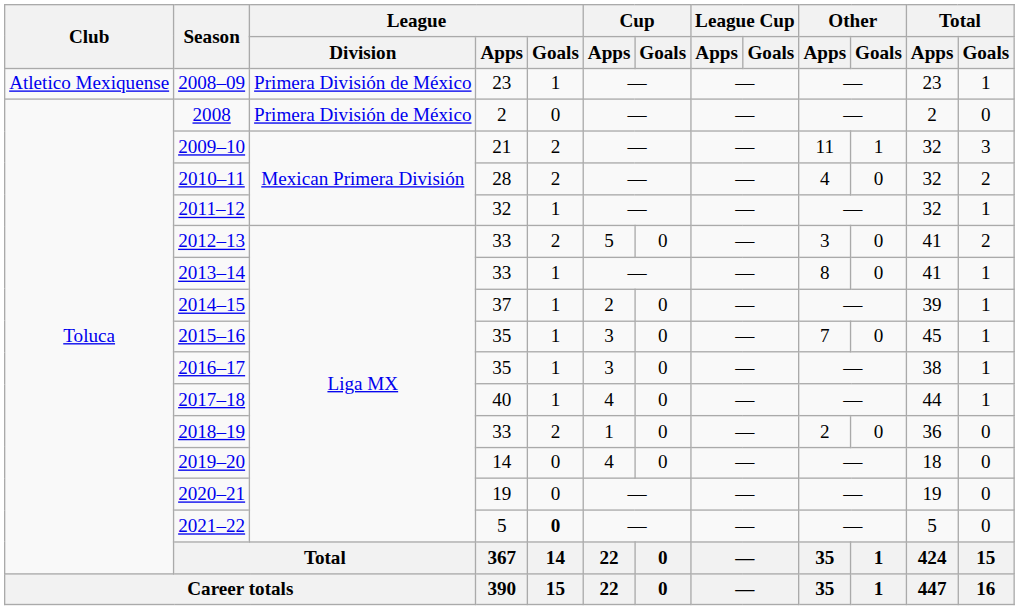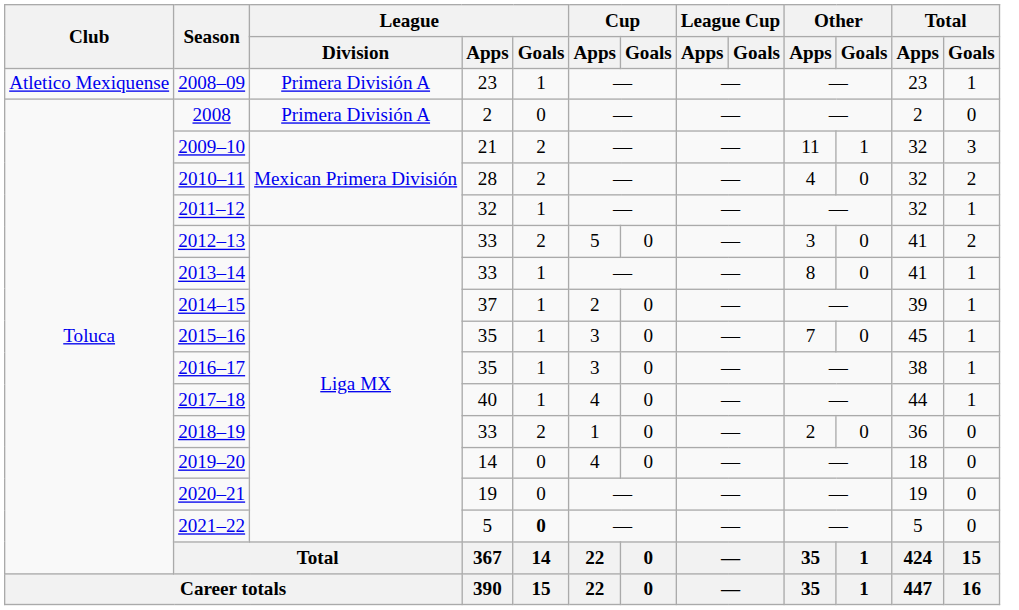 <table class="wikitable" style="font-size:90%; text-align: center">
 <tr>
 <th rowspan=2>Club</th>
 <th rowspan=2>Season</th>
 <th colspan=3>League</th>
 <th colspan=2>Cup</th>
 <th colspan=2>League Cup</th>
 <th colspan=2>Other</th>
 <th colspan=2>Total</th>
 </tr>
 <tr>
 <th>Division</th>
 <th>Apps</th>
 <th>Goals</th>
 <th>Apps</th>
 <th>Goals</th>
 <th>Apps</th>
 <th>Goals</th>
 <th>Apps</th>
 <th>Goals</th>
 <th>Apps</th>
 <th>Goals</th>
 </tr>
 <tr>
 <td><a href='#'>Atletico Mexiquense</a></td>
 <td><a href='#'>2008–09</a></td>
-<td><a href='#'>Primera División de México</a></td>
+<td><a href='#'>Primera División A</a></td>
 <td>23</td>
 <td>1</td>
 <td colspan=2>—</td>
 <td colspan=2>—</td>
 <td colspan=2>—</td>
 <td>23</td>
 <td>1</td>
 </tr>
 <tr>
 <td rowspan=15><a href='#'>Toluca</a></td>
 <td><a href='#'>2008</a></td>
-<td><a href='#'>Primera División de México</a></td>
+<td><a href='#'>Primera División A</a></td>
 <td>2</td>
 <td>0</td>
 <td colspan=2>—</td>
 <td colspan=2>—</td>
 <td colspan=2>—</td>
 <td>2</td>
 <td>0</td>
 </tr>
 <tr>
 <td><a href='#'>2009–10</a></td>
 <td rowspan=3><a href='#'>Mexican Primera División</a></td>
 <td>21</td>
 <td>2</td>
 <td colspan=2>—</td>
 <td colspan=2>—</td>
 <td>11</td>
 <td>1</td>
 <td>32</td>
 <td>3</td>
 </tr>
 <tr>
 <td><a href='#'>2010–11</a></td>
 <td>28</td>
 <td>2</td>
 <td colspan=2>—</td>
 <td colspan=2>—</td>
 <td>4</td>
 <td>0</td>
 <td>32</td>
 <td>2</td>
 </tr>
 <tr>
 <td><a href='#'>2011–12</a></td>
 <td>32</td>
 <td>1</td>
 <td colspan=2>—</td>
 <td colspan=2>—</td>
 <td colspan=2>—</td>
 <td>32</td>
 <td>1</td>
 </tr>
 <tr>
 <td><a href='#'>2012–13</a></td>
 <td rowspan=10><a href='#'>Liga MX</a></td>
 <td>33</td>
 <td>2</td>
 <td>5</td>
 <td>0</td>
 <td colspan=2>—</td>
 <td>3</td>
 <td>0</td>
 <td>41</td>
 <td>2</td>
 </tr>
 <tr>
 <td><a href='#'>2013–14</a></td>
 <td>33</td>
 <td>1</td>
 <td colspan=2>—</td>
 <td colspan=2>—</td>
 <td>8</td>
 <td>0</td>
 <td>41</td>
 <td>1</td>
 </tr>
 <tr>
 <td><a href='#'>2014–15</a></td>
 <td>37</td>
 <td>1</td>
 <td>2</td>
 <td>0</td>
 <td colspan=2>—</td>
 <td colspan=2>—</td>
 <td>39</td>
 <td>1</td>
 </tr>
 <tr>
 <td><a href='#'>2015–16</a></td>
 <td>35</td>
 <td>1</td>
 <td>3</td>
 <td>0</td>
 <td colspan=2>—</td>
 <td>7</td>
 <td>0</td>
 <td>45</td>
 <td>1</td>
 </tr>
 <tr>
 <td><a href='#'>2016–17</a></td>
 <td>35</td>
 <td>1</td>
 <td>3</td>
 <td>0</td>
 <td colspan=2>—</td>
 <td colspan=2>—</td>
 <td>38</td>
 <td>1</td>
 </tr>
 <tr>
 <td><a href='#'>2017–18</a></td>
 <td>40</td>
 <td>1</td>
 <td>4</td>
 <td>0</td>
 <td colspan=2>—</td>
 <td colspan=2>—</td>
 <td>44</td>
 <td>1</td>
 </tr>
 <tr>
 <td><a href='#'>2018–19</a></td>
 <td>33</td>
 <td>2</td>
 <td>1</td>
 <td>0</td>
 <td colspan=2>—</td>
 <td>2</td>
 <td>0</td>
 <td>36</td>
 <td>0</td>
 </tr>
 <tr>
 <td><a href='#'>2019–20</a></td>
 <td>14</td>
 <td>0</td>
 <td>4</td>
 <td>0</td>
 <td colspan=2>—</td>
 <td colspan=2>—</td>
 <td>18</td>
 <td>0</td>
 </tr>
 <tr>
 <td><a href='#'>2020–21</a></td>
 <td>19</td>
 <td>0</td>
 <td colspan=2>—</td>
 <td colspan=2>—</td>
 <td colspan=2>—</td>
 <td>19</td>
 <td>0</td>
 </tr>
 <tr>
 <td><a href='#'>2021–22</a></td>
 <td>5</td>
 <td><strong>0</strong></td>
 <td colspan=2>—</td>
 <td colspan=2>—</td>
 <td colspan=2>—</td>
 <td>5</td>
 <td>0</td>
 </tr>
 <tr>
 <th colspan=2>Total</th>
 <th>367</th>
 <th>14</th>
 <th>22</th>
 <th>0</th>
 <th colspan=2>—</th>
 <th>35</th>
 <th>1</th>
 <th>424</th>
 <th>15</th>
 </tr>
 <tr>
 <th colspan=3>Career totals</th>
 <th>390</th>
 <th>15</th>
 <th>22</th>
 <th>0</th>
 <th colspan=2>—</th>
 <th>35</th>
 <th>1</th>
 <th>447</th>
 <th>16</th>
 </tr>
 </table>
